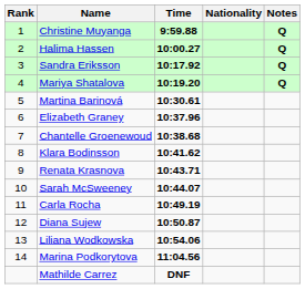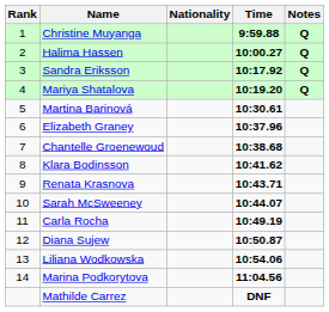 <table class="wikitable sortable" style="text-align:center">
 <tr>
 <th>Rank</th>
 <th>Name</th>
+<th>Nationality</th>
 <th>Time</th>
-<th>Nationality</th>
 <th>Notes</th>
 </tr>
 <tr bgcolor=ccffcc>
 <td>1</td>
 <td align=left><a href='#'>Christine Muyanga</a></td>
+<td align=left></td>
 <td><strong>9:59.88</strong></td>
-<td align=left></td>
 <td><strong>Q</strong></td>
 </tr>
 <tr bgcolor=ccffcc>
 <td>2</td>
 <td align=left><a href='#'>Halima Hassen</a></td>
+<td align=left></td>
 <td><strong>10:00.27</strong></td>
-<td align=left></td>
 <td><strong>Q</strong></td>
 </tr>
 <tr bgcolor=ccffcc>
 <td>3</td>
 <td align=left><a href='#'>Sandra Eriksson</a></td>
+<td align=left></td>
 <td><strong>10:17.92</strong></td>
-<td align=left></td>
 <td><strong>Q</strong></td>
 </tr>
 <tr bgcolor=ccffcc>
 <td>4</td>
 <td align=left><a href='#'>Mariya Shatalova</a></td>
+<td align=left></td>
 <td><strong>10:19.20</strong></td>
-<td align=left></td>
 <td><strong>Q</strong></td>
 </tr>
 <tr>
 <td>5</td>
 <td align=left><a href='#'>Martina Barinová</a></td>
+<td align=left></td>
 <td><strong>10:30.61</strong></td>
-<td align=left></td>
 <td></td>
 </tr>
 <tr>
 <td>6</td>
 <td align=left><a href='#'>Elizabeth Graney</a></td>
+<td align=left></td>
 <td><strong>10:37.96</strong></td>
-<td align=left></td>
 <td></td>
 </tr>
 <tr>
 <td>7</td>
 <td align=left><a href='#'>Chantelle Groenewoud</a></td>
+<td align=left></td>
 <td><strong>10:38.68</strong></td>
-<td align=left></td>
 <td></td>
 </tr>
 <tr>
 <td>8</td>
 <td align=left><a href='#'>Klara Bodinsson</a></td>
+<td align=left></td>
 <td><strong>10:41.62</strong></td>
-<td align=left></td>
 <td></td>
 </tr>
 <tr>
 <td>9</td>
 <td align=left><a href='#'>Renata Krasnova</a></td>
+<td align=left></td>
 <td><strong>10:43.71</strong></td>
-<td align=left></td>
 <td></td>
 </tr>
 <tr>
 <td>10</td>
 <td align=left><a href='#'>Sarah McSweeney</a></td>
+<td align=left></td>
 <td><strong>10:44.07</strong></td>
-<td align=left></td>
 <td></td>
 </tr>
 <tr>
 <td>11</td>
 <td align=left><a href='#'>Carla Rocha</a></td>
+<td align=left></td>
 <td><strong>10:49.19</strong></td>
-<td align=left></td>
 <td></td>
 </tr>
 <tr>
 <td>12</td>
 <td align=left><a href='#'>Diana Sujew</a></td>
+<td align=left></td>
 <td><strong>10:50.87</strong></td>
-<td align=left></td>
 <td></td>
 </tr>
 <tr>
 <td>13</td>
 <td align=left><a href='#'>Liliana Wodkowska</a></td>
+<td align=left></td>
 <td><strong>10:54.06</strong></td>
-<td align=left></td>
 <td></td>
 </tr>
 <tr>
 <td>14</td>
 <td align=left><a href='#'>Marina Podkorytova</a></td>
+<td align=left></td>
 <td><strong>11:04.56</strong></td>
-<td align=left></td>
 <td></td>
 </tr>
 <tr>
 <td></td>
 <td align=left><a href='#'>Mathilde Carrez</a></td>
+<td align=left></td>
 <td><strong>DNF</strong></td>
-<td align=left></td>
 <td></td>
 </tr>
 </table>
